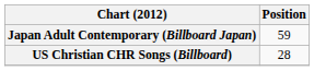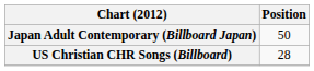 <table class="wikitable sortable plainrowheaders" style="text-align:center">
 <tr>
 <th scope="col">Chart (2012)</th>
 <th scope="col">Position</th>
 </tr>
 <tr>
 <th scope="row">Japan Adult Contemporary (<em>Billboard Japan</em>)</th>
-<td>59</td>
+<td>50</td>
 </tr>
 <tr>
 <th scope="row">US Christian CHR Songs (<em>Billboard</em>)</th>
 <td>28</td>
 </tr>
 <tr>
 </tr>
 </table>
